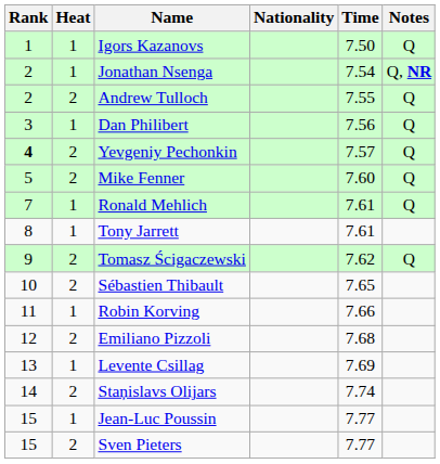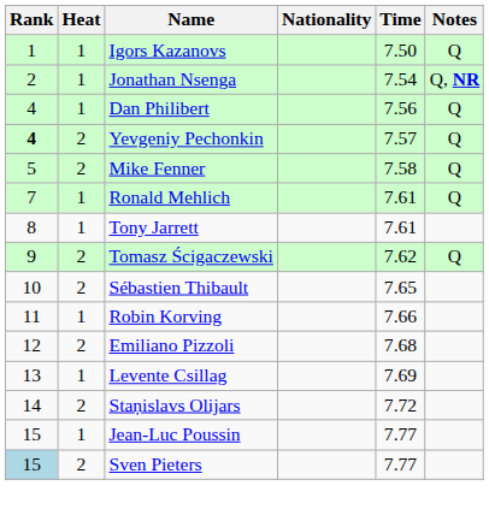 <table class="wikitable sortable" style="text-align:center">
 <tr>
 <th>Rank</th>
 <th>Heat</th>
 <th>Name</th>
 <th>Nationality</th>
 <th>Time</th>
 <th>Notes</th>
 </tr>
 <tr bgcolor=ccffcc>
 <td>1</td>
 <td>1</td>
 <td align="left"><a href='#'>Igors Kazanovs</a></td>
 <td align=left></td>
 <td>7.50</td>
 <td>Q</td>
 </tr>
 <tr bgcolor=ccffcc>
 <td>2</td>
 <td>1</td>
 <td align="left"><a href='#'>Jonathan Nsenga</a></td>
 <td align=left></td>
 <td>7.54</td>
 <td>Q, <strong><a href='#'>NR</a></strong></td>
 </tr>
 <tr bgcolor=ccffcc>
-<td>2</td>
-<td>2</td>
-<td align="left"><a href='#'>Andrew Tulloch</a></td>
-<td align=left></td>
-<td>7.55</td>
-<td>Q</td>
-</tr>
-<tr bgcolor=ccffcc>
-<td>3</td>
+<td>4</td>
 <td>1</td>
 <td align="left"><a href='#'>Dan Philibert</a></td>
 <td align=left></td>
 <td>7.56</td>
 <td>Q</td>
 </tr>
 <tr bgcolor=ccffcc>
 <td><strong>4</strong></td>
 <td>2</td>
 <td align="left"><a href='#'>Yevgeniy Pechonkin</a></td>
 <td align=left></td>
 <td>7.57</td>
 <td>Q</td>
 </tr>
 <tr bgcolor=ccffcc>
 <td>5</td>
 <td>2</td>
 <td align="left"><a href='#'>Mike Fenner</a></td>
 <td align=left></td>
-<td>7.60</td>
+<td>7.58</td>
 <td>Q</td>
 </tr>
 <tr bgcolor=ccffcc>
 <td>7</td>
 <td>1</td>
 <td align="left"><a href='#'>Ronald Mehlich</a></td>
 <td align=left></td>
 <td>7.61</td>
 <td>Q</td>
 </tr>
 <tr>
 <td>8</td>
 <td>1</td>
 <td align="left"><a href='#'>Tony Jarrett</a></td>
 <td align=left></td>
 <td>7.61</td>
 <td></td>
 </tr>
 <tr bgcolor=ccffcc>
 <td>9</td>
 <td>2</td>
 <td align="left"><a href='#'>Tomasz Ścigaczewski</a></td>
 <td align=left></td>
 <td>7.62</td>
 <td>Q</td>
 </tr>
 <tr>
 <td>10</td>
 <td>2</td>
 <td align="left"><a href='#'>Sébastien Thibault</a></td>
 <td align=left></td>
 <td>7.65</td>
 <td></td>
 </tr>
 <tr>
 <td>11</td>
 <td>1</td>
 <td align="left"><a href='#'>Robin Korving</a></td>
 <td align=left></td>
 <td>7.66</td>
 <td></td>
 </tr>
 <tr>
 <td>12</td>
 <td>2</td>
 <td align="left"><a href='#'>Emiliano Pizzoli</a></td>
 <td align=left></td>
 <td>7.68</td>
 <td></td>
 </tr>
 <tr>
 <td>13</td>
 <td>1</td>
 <td align="left"><a href='#'>Levente Csillag</a></td>
 <td align=left></td>
 <td>7.69</td>
 <td></td>
 </tr>
 <tr>
 <td>14</td>
 <td>2</td>
 <td align="left"><a href='#'>Staņislavs Olijars</a></td>
 <td align=left></td>
-<td>7.74</td>
+<td>7.72</td>
 <td></td>
 </tr>
 <tr>
 <td>15</td>
 <td>1</td>
 <td align="left"><a href='#'>Jean-Luc Poussin</a></td>
 <td align=left></td>
 <td>7.77</td>
 <td></td>
 </tr>
 <tr>
-<td>15</td>
+<td style="background: lightblue;">15</td>
 <td>2</td>
 <td align="left"><a href='#'>Sven Pieters</a></td>
 <td align=left></td>
 <td>7.77</td>
 <td></td>
 </tr>
 </table>
